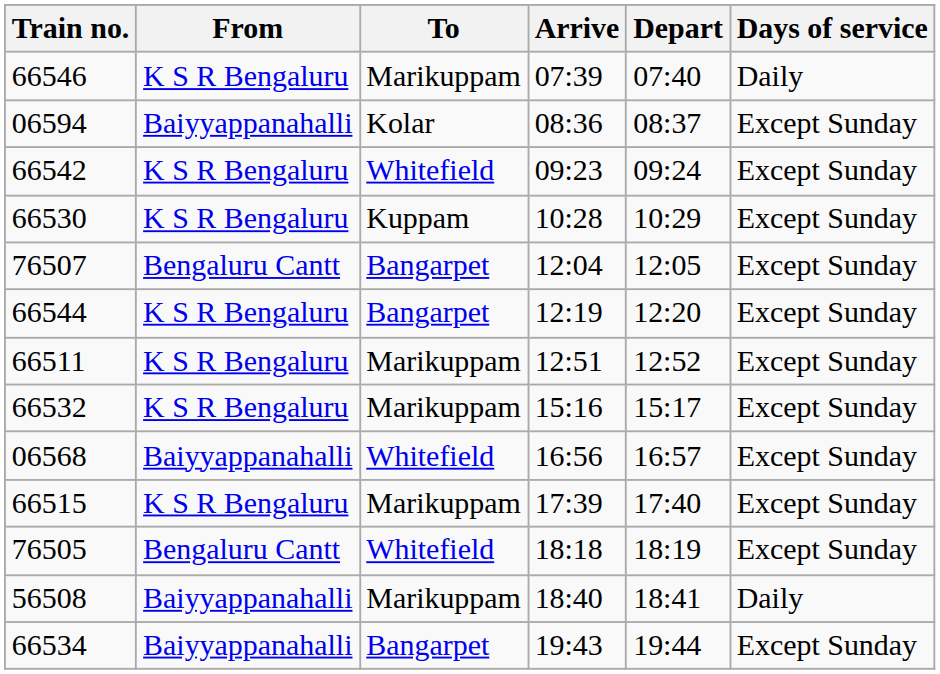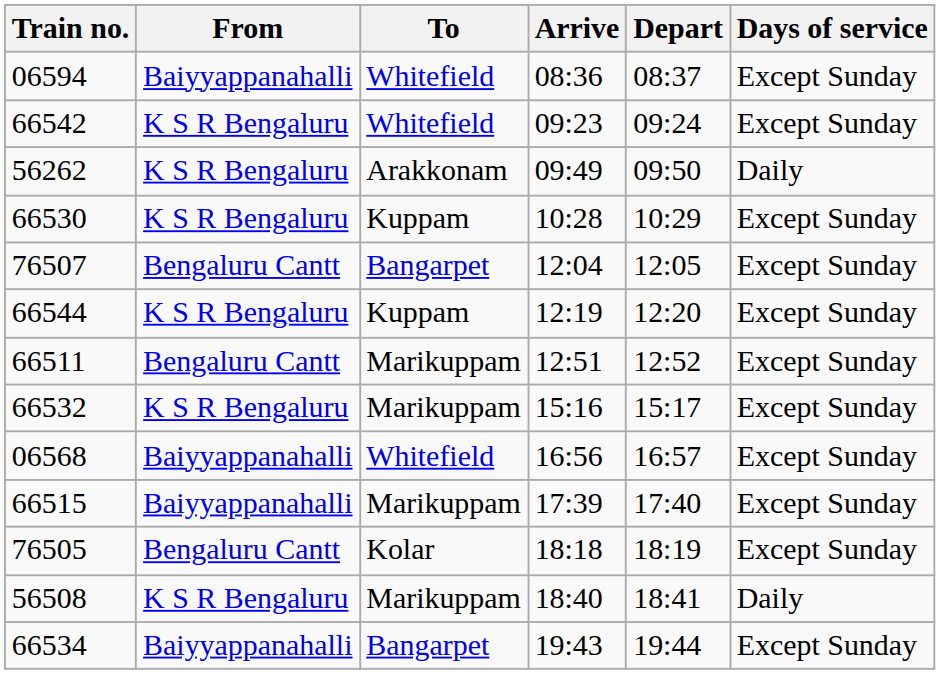 <table class="wikitable">
 <tr>
 <th>Train no.</th>
 <th>From</th>
 <th>To</th>
 <th>Arrive</th>
 <th>Depart</th>
 <th>Days of service</th>
 </tr>
 <tr>
-<td>66546</td>
-<td><a href='#'>K S R Bengaluru</a></td>
-<td>Marikuppam</td>
-<td>07:39</td>
-<td>07:40</td>
-<td>Daily</td>
-</tr>
-<tr>
 <td>06594</td>
 <td><a href='#'>Baiyyappanahalli</a></td>
-<td>Kolar</td>
+<td><a href='#'>Whitefield</a></td>
 <td>08:36</td>
 <td>08:37</td>
 <td>Except Sunday</td>
 </tr>
 <tr>
 <td>66542</td>
 <td><a href='#'>K S R Bengaluru</a></td>
 <td><a href='#'>Whitefield</a></td>
 <td>09:23</td>
 <td>09:24</td>
 <td>Except Sunday</td>
+</tr>
+<tr>
+<td>56262</td>
+<td><a href='#'>K S R Bengaluru</a></td>
+<td>Arakkonam</td>
+<td>09:49</td>
+<td>09:50</td>
+<td>Daily</td>
 </tr>
 <tr>
 <td>66530</td>
 <td><a href='#'>K S R Bengaluru</a></td>
 <td>Kuppam</td>
 <td>10:28</td>
 <td>10:29</td>
 <td>Except Sunday</td>
 </tr>
 <tr>
 <td>76507</td>
 <td><a href='#'>Bengaluru Cantt</a></td>
 <td><a href='#'>Bangarpet</a></td>
 <td>12:04</td>
 <td>12:05</td>
 <td>Except Sunday</td>
 </tr>
 <tr>
 <td>66544</td>
 <td><a href='#'>K S R Bengaluru</a></td>
-<td><a href='#'>Bangarpet</a></td>
+<td>Kuppam</td>
 <td>12:19</td>
 <td>12:20</td>
 <td>Except Sunday</td>
 </tr>
 <tr>
 <td>66511</td>
-<td><a href='#'>K S R Bengaluru</a></td>
+<td><a href='#'>Bengaluru Cantt</a></td>
 <td>Marikuppam</td>
 <td>12:51</td>
 <td>12:52</td>
 <td>Except Sunday</td>
 </tr>
 <tr>
 <td>66532</td>
 <td><a href='#'>K S R Bengaluru</a></td>
 <td>Marikuppam</td>
 <td>15:16</td>
 <td>15:17</td>
 <td>Except Sunday</td>
 </tr>
 <tr>
 <td>06568</td>
 <td><a href='#'>Baiyyappanahalli</a></td>
 <td><a href='#'>Whitefield</a></td>
 <td>16:56</td>
 <td>16:57</td>
 <td>Except Sunday</td>
 </tr>
 <tr>
 <td>66515</td>
-<td><a href='#'>K S R Bengaluru</a></td>
+<td><a href='#'>Baiyyappanahalli</a></td>
 <td>Marikuppam</td>
 <td>17:39</td>
 <td>17:40</td>
 <td>Except Sunday</td>
 </tr>
 <tr>
 <td>76505</td>
 <td><a href='#'>Bengaluru Cantt</a></td>
-<td><a href='#'>Whitefield</a></td>
+<td>Kolar</td>
 <td>18:18</td>
 <td>18:19</td>
 <td>Except Sunday</td>
 </tr>
 <tr>
 <td>56508</td>
-<td><a href='#'>Baiyyappanahalli</a></td>
+<td><a href='#'>K S R Bengaluru</a></td>
 <td>Marikuppam</td>
 <td>18:40</td>
 <td>18:41</td>
 <td>Daily</td>
 </tr>
 <tr>
 <td>66534</td>
 <td><a href='#'>Baiyyappanahalli</a></td>
 <td><a href='#'>Bangarpet</a></td>
 <td>19:43</td>
 <td>19:44</td>
 <td>Except Sunday</td>
 </tr>
 </table>
